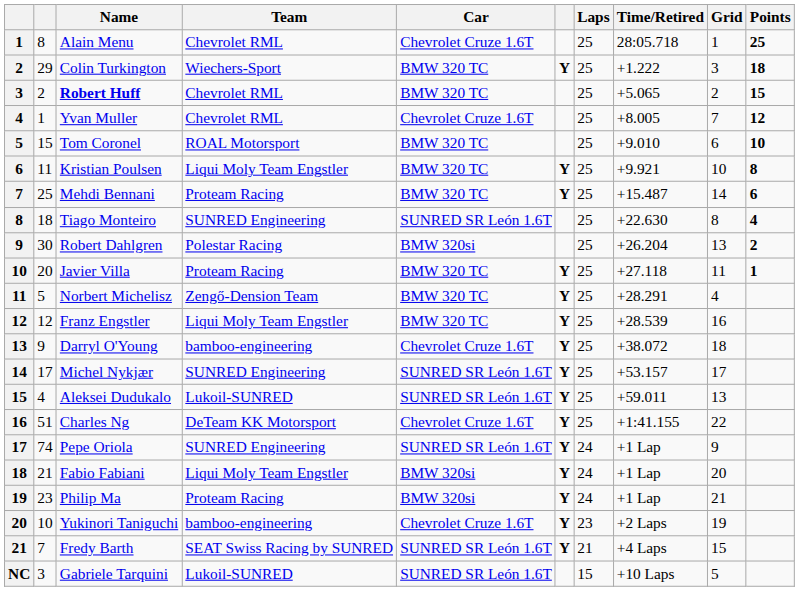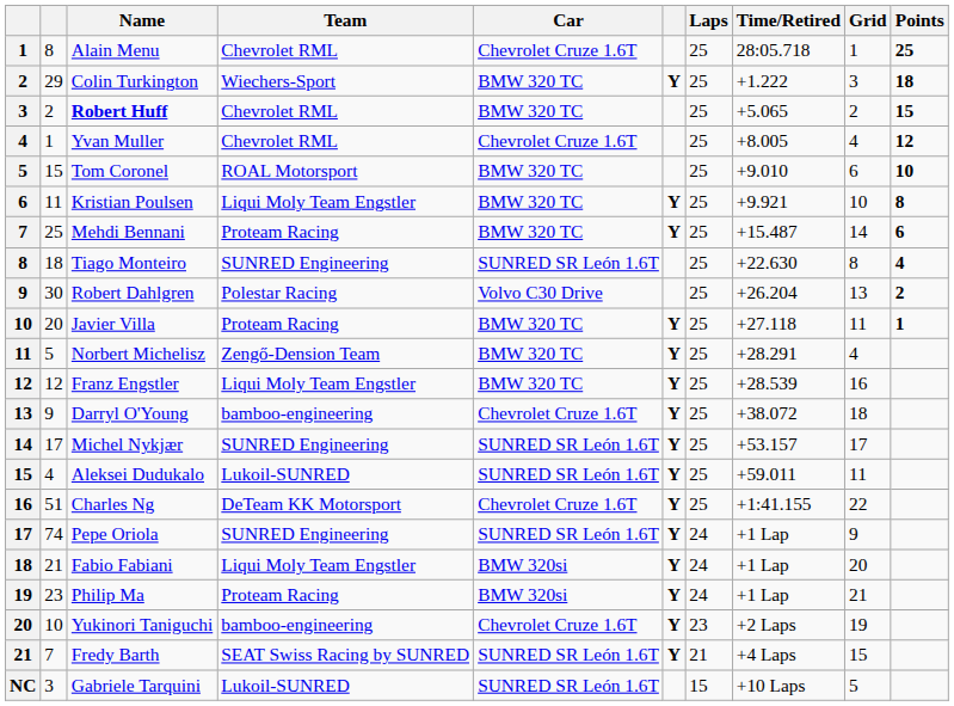 <table class="wikitable sortable" style="font-size: 95%;">
 <tr>
 <th></th>
 <th></th>
 <th>Name</th>
 <th>Team</th>
 <th>Car</th>
 <th></th>
 <th>Laps</th>
 <th>Time/Retired</th>
 <th>Grid</th>
 <th>Points</th>
 </tr>
 <tr>
 <th>1</th>
 <td>8</td>
 <td> <a href='#'>Alain Menu</a></td>
 <td><a href='#'>Chevrolet RML</a></td>
 <td><a href='#'>Chevrolet Cruze 1.6T</a></td>
 <td></td>
 <td>25</td>
 <td>28:05.718</td>
 <td>1</td>
 <td><strong>25</strong></td>
 </tr>
 <tr>
 <th>2</th>
 <td>29</td>
 <td> <a href='#'>Colin Turkington</a></td>
 <td><a href='#'>Wiechers-Sport</a></td>
 <td><a href='#'>BMW 320 TC</a></td>
 <td align=center><strong><span>Y</span></strong></td>
 <td>25</td>
 <td>+1.222</td>
 <td>3</td>
 <td><strong>18</strong></td>
 </tr>
 <tr>
 <th>3</th>
 <td>2</td>
 <td> <strong><a href='#'>Robert Huff</a></strong></td>
 <td><a href='#'>Chevrolet RML</a></td>
 <td><a href='#'>BMW 320 TC</a></td>
 <td></td>
 <td>25</td>
 <td>+5.065</td>
 <td>2</td>
 <td><strong>15</strong></td>
 </tr>
 <tr>
 <th>4</th>
 <td>1</td>
 <td> <a href='#'>Yvan Muller</a></td>
 <td><a href='#'>Chevrolet RML</a></td>
 <td><a href='#'>Chevrolet Cruze 1.6T</a></td>
 <td></td>
 <td>25</td>
 <td>+8.005</td>
-<td>7</td>
+<td>4</td>
 <td><strong>12</strong></td>
 </tr>
 <tr>
 <th>5</th>
 <td>15</td>
 <td> <a href='#'>Tom Coronel</a></td>
 <td><a href='#'>ROAL Motorsport</a></td>
 <td><a href='#'>BMW 320 TC</a></td>
 <td></td>
 <td>25</td>
 <td>+9.010</td>
 <td>6</td>
 <td><strong>10</strong></td>
 </tr>
 <tr>
 <th>6</th>
 <td>11</td>
 <td> <a href='#'>Kristian Poulsen</a></td>
 <td><a href='#'>Liqui Moly Team Engstler</a></td>
 <td><a href='#'>BMW 320 TC</a></td>
 <td align=center><strong><span>Y</span></strong></td>
 <td>25</td>
 <td>+9.921</td>
 <td>10</td>
 <td><strong>8</strong></td>
 </tr>
 <tr>
 <th>7</th>
 <td>25</td>
 <td> <a href='#'>Mehdi Bennani</a></td>
 <td><a href='#'>Proteam Racing</a></td>
 <td><a href='#'>BMW 320 TC</a></td>
 <td align=center><strong><span>Y</span></strong></td>
 <td>25</td>
 <td>+15.487</td>
 <td>14</td>
 <td><strong>6</strong></td>
 </tr>
 <tr>
 <th>8</th>
 <td>18</td>
 <td> <a href='#'>Tiago Monteiro</a></td>
 <td><a href='#'>SUNRED Engineering</a></td>
 <td><a href='#'>SUNRED SR León 1.6T</a></td>
 <td></td>
 <td>25</td>
 <td>+22.630</td>
 <td>8</td>
 <td><strong>4</strong></td>
 </tr>
 <tr>
 <th>9</th>
 <td>30</td>
 <td> <a href='#'>Robert Dahlgren</a></td>
 <td><a href='#'>Polestar Racing</a></td>
-<td><a href='#'>BMW 320si</a></td>
+<td><a href='#'>Volvo C30 Drive</a></td>
 <td></td>
 <td>25</td>
 <td>+26.204</td>
 <td>13</td>
 <td><strong>2</strong></td>
 </tr>
 <tr>
 <th>10</th>
 <td>20</td>
 <td> <a href='#'>Javier Villa</a></td>
 <td><a href='#'>Proteam Racing</a></td>
 <td><a href='#'>BMW 320 TC</a></td>
 <td align=center><strong><span>Y</span></strong></td>
 <td>25</td>
 <td>+27.118</td>
 <td>11</td>
 <td><strong>1</strong></td>
 </tr>
 <tr>
 <th>11</th>
 <td>5</td>
 <td> <a href='#'>Norbert Michelisz</a></td>
 <td><a href='#'>Zengő-Dension Team</a></td>
 <td><a href='#'>BMW 320 TC</a></td>
 <td align=center><strong><span>Y</span></strong></td>
 <td>25</td>
 <td>+28.291</td>
 <td>4</td>
 <td></td>
 </tr>
 <tr>
 <th>12</th>
 <td>12</td>
 <td> <a href='#'>Franz Engstler</a></td>
 <td><a href='#'>Liqui Moly Team Engstler</a></td>
 <td><a href='#'>BMW 320 TC</a></td>
 <td align=center><strong><span>Y</span></strong></td>
 <td>25</td>
 <td>+28.539</td>
 <td>16</td>
 <td></td>
 </tr>
 <tr>
 <th>13</th>
 <td>9</td>
 <td> <a href='#'>Darryl O'Young</a></td>
 <td><a href='#'>bamboo-engineering</a></td>
 <td><a href='#'>Chevrolet Cruze 1.6T</a></td>
 <td align=center><strong><span>Y</span></strong></td>
 <td>25</td>
 <td>+38.072</td>
 <td>18</td>
 <td></td>
 </tr>
 <tr>
 <th>14</th>
 <td>17</td>
 <td> <a href='#'>Michel Nykjær</a></td>
 <td><a href='#'>SUNRED Engineering</a></td>
 <td><a href='#'>SUNRED SR León 1.6T</a></td>
 <td align=center><strong><span>Y</span></strong></td>
 <td>25</td>
 <td>+53.157</td>
 <td>17</td>
 <td></td>
 </tr>
 <tr>
 <th>15</th>
 <td>4</td>
 <td> <a href='#'>Aleksei Dudukalo</a></td>
 <td><a href='#'>Lukoil-SUNRED</a></td>
 <td><a href='#'>SUNRED SR León 1.6T</a></td>
 <td align=center><strong><span>Y</span></strong></td>
 <td>25</td>
 <td>+59.011</td>
-<td>13</td>
+<td>11</td>
 <td></td>
 </tr>
 <tr>
 <th>16</th>
 <td>51</td>
 <td> <a href='#'>Charles Ng</a></td>
 <td><a href='#'>DeTeam KK Motorsport</a></td>
 <td><a href='#'>Chevrolet Cruze 1.6T</a></td>
 <td align=center><strong><span>Y</span></strong></td>
 <td>25</td>
 <td>+1:41.155</td>
 <td>22</td>
 <td></td>
 </tr>
 <tr>
 <th>17</th>
 <td>74</td>
 <td> <a href='#'>Pepe Oriola</a></td>
 <td><a href='#'>SUNRED Engineering</a></td>
 <td><a href='#'>SUNRED SR León 1.6T</a></td>
 <td align=center><strong><span>Y</span></strong></td>
 <td>24</td>
 <td>+1 Lap</td>
 <td>9</td>
 <td></td>
 </tr>
 <tr>
 <th>18</th>
 <td>21</td>
 <td> <a href='#'>Fabio Fabiani</a></td>
 <td><a href='#'>Liqui Moly Team Engstler</a></td>
 <td><a href='#'>BMW 320si</a></td>
 <td align=center><strong><span>Y</span></strong></td>
 <td>24</td>
 <td>+1 Lap</td>
 <td>20</td>
 <td></td>
 </tr>
 <tr>
 <th>19</th>
 <td>23</td>
 <td> <a href='#'>Philip Ma</a></td>
 <td><a href='#'>Proteam Racing</a></td>
 <td><a href='#'>BMW 320si</a></td>
 <td align=center><strong><span>Y</span></strong></td>
 <td>24</td>
 <td>+1 Lap</td>
 <td>21</td>
 <td></td>
 </tr>
 <tr>
 <th>20</th>
 <td>10</td>
 <td> <a href='#'>Yukinori Taniguchi</a></td>
 <td><a href='#'>bamboo-engineering</a></td>
 <td><a href='#'>Chevrolet Cruze 1.6T</a></td>
 <td align=center><strong><span>Y</span></strong></td>
 <td>23</td>
 <td>+2 Laps</td>
 <td>19</td>
 <td></td>
 </tr>
 <tr>
 <th>21</th>
 <td>7</td>
 <td> <a href='#'>Fredy Barth</a></td>
 <td><a href='#'>SEAT Swiss Racing by SUNRED</a></td>
 <td><a href='#'>SUNRED SR León 1.6T</a></td>
 <td align=center><strong><span>Y</span></strong></td>
 <td>21</td>
 <td>+4 Laps</td>
 <td>15</td>
 <td></td>
 </tr>
 <tr>
 <th>NC</th>
 <td>3</td>
 <td> <a href='#'>Gabriele Tarquini</a></td>
 <td><a href='#'>Lukoil-SUNRED</a></td>
 <td><a href='#'>SUNRED SR León 1.6T</a></td>
 <td></td>
 <td>15</td>
 <td>+10 Laps</td>
 <td>5</td>
 <td></td>
 </tr>
 </table>
